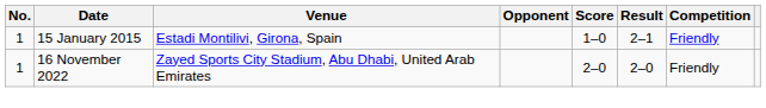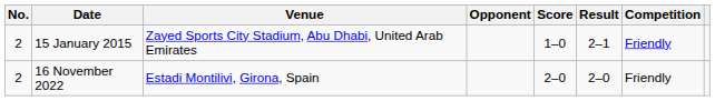 <table class="wikitable sortable">
 <tr>
 <th scope="col">No.</th>
 <th scope="col">Date</th>
 <th scope="col">Venue</th>
 <th scope="col">Opponent</th>
 <th scope="col">Score</th>
 <th scope="col">Result</th>
 <th scope="col">Competition</th>
 <th scope="col" class="unsortable"></th>
 </tr>
 <tr>
-<td align="center">1</td>
+<td align="center">2</td>
 <td>15 January 2015</td>
-<td><a href='#'>Estadi Montilivi</a>, <a href='#'>Girona</a>, Spain</td>
+<td><a href='#'>Zayed Sports City Stadium</a>, <a href='#'>Abu Dhabi</a>, United Arab Emirates</td>
 <td></td>
 <td align="center">1–0</td>
 <td align="center">2–1</td>
 <td><a href='#'>Friendly</a></td>
 <td></td>
 </tr>
 <tr>
-<td align="center">1</td>
+<td align="center">2</td>
 <td>16 November 2022</td>
-<td><a href='#'>Zayed Sports City Stadium</a>, <a href='#'>Abu Dhabi</a>, United Arab Emirates</td>
+<td><a href='#'>Estadi Montilivi</a>, <a href='#'>Girona</a>, Spain</td>
 <td></td>
 <td align="center">2–0</td>
 <td align="center">2–0</td>
 <td>Friendly</td>
 <td></td>
 </tr>
 </table>
